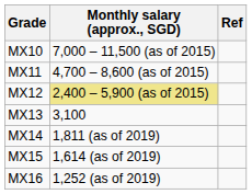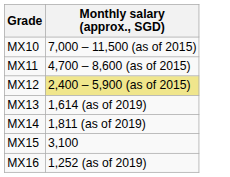 <table class="wikitable">
 <tr>
 <th>Grade</th>
 <th>Monthly salary<br>(approx., SGD)</th>
-<th>Ref</th>
 </tr>
 <tr>
 <td>MX10</td>
 <td>7,000 – 11,500 (as of 2015)</td>
-<td></td>
 </tr>
 <tr>
 <td>MX11</td>
 <td>4,700 – 8,600 (as of 2015)</td>
-<td></td>
 </tr>
 <tr>
 <td>MX12</td>
 <td style="background: khaki;">2,400 – 5,900 (as of 2015)</td>
-<td></td>
 </tr>
 <tr>
 <td>MX13</td>
-<td>3,100</td>
-<td></td>
+<td>1,614 (as of 2019)</td>
 </tr>
 <tr>
 <td>MX14</td>
 <td>1,811 (as of 2019)</td>
-<td></td>
 </tr>
 <tr>
 <td>MX15</td>
-<td>1,614 (as of 2019)</td>
-<td></td>
+<td>3,100</td>
 </tr>
 <tr>
 <td>MX16</td>
 <td>1,252 (as of 2019)</td>
-<td></td>
 </tr>
 </table>
